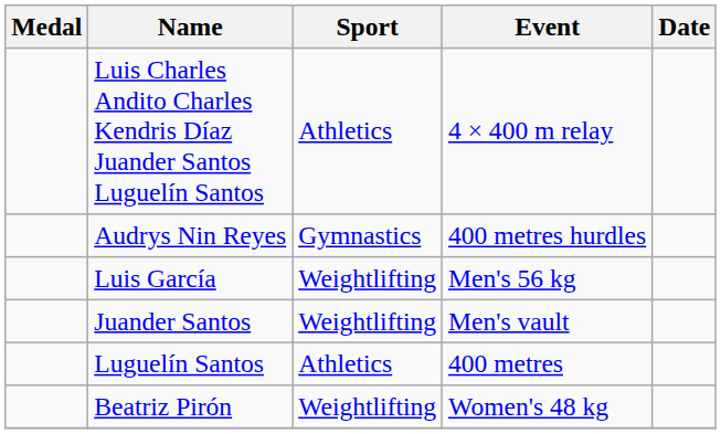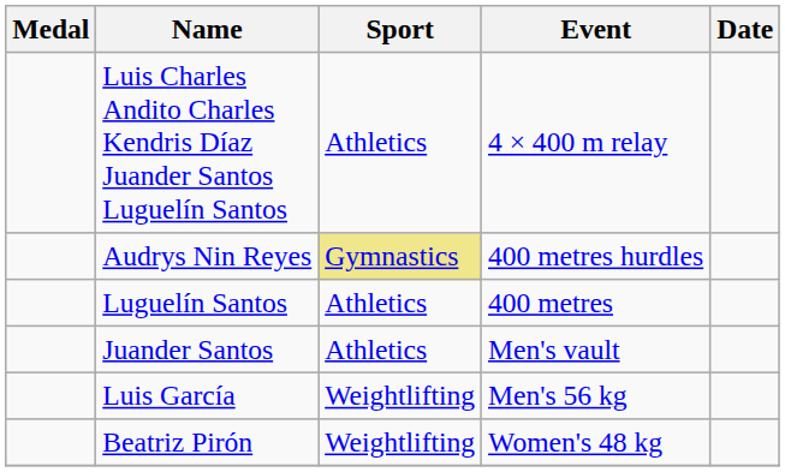 <table class="wikitable sortable"  style="font-size:95%">
 <tr>
 <th>Medal</th>
 <th>Name</th>
 <th>Sport</th>
 <th>Event</th>
 <th>Date</th>
 </tr>
 <tr>
 <td></td>
 <td><a href='#'>Luis Charles</a><br><a href='#'>Andito Charles</a><br><a href='#'>Kendris Díaz</a><br><a href='#'>Juander Santos</a><br><a href='#'>Luguelín Santos</a></td>
 <td><a href='#'>Athletics</a></td>
 <td><a href='#'>4 × 400 m relay</a></td>
 <td></td>
 </tr>
 <tr>
 <td></td>
 <td><a href='#'>Audrys Nin Reyes</a></td>
-<td><a href='#'>Gymnastics</a></td>
+<td style="background: khaki;"><a href='#'>Gymnastics</a></td>
 <td><a href='#'>400 metres hurdles</a></td>
+<td></td>
+</tr>
+<tr>
+<td></td>
+<td><a href='#'>Luguelín Santos</a></td>
+<td><a href='#'>Athletics</a></td>
+<td><a href='#'>400 metres</a></td>
+<td></td>
+</tr>
+<tr>
+<td></td>
+<td><a href='#'>Juander Santos</a></td>
+<td><a href='#'>Athletics</a></td>
+<td><a href='#'>Men's vault</a></td>
 <td></td>
 </tr>
 <tr>
 <td></td>
 <td><a href='#'>Luis García</a></td>
 <td><a href='#'>Weightlifting</a></td>
 <td><a href='#'>Men's 56 kg</a></td>
-<td></td>
-</tr>
-<tr>
-<td></td>
-<td><a href='#'>Juander Santos</a></td>
-<td><a href='#'>Weightlifting</a></td>
-<td><a href='#'>Men's vault</a></td>
-<td></td>
-</tr>
-<tr>
-<td></td>
-<td><a href='#'>Luguelín Santos</a></td>
-<td><a href='#'>Athletics</a></td>
-<td><a href='#'>400 metres</a></td>
 <td></td>
 </tr>
 <tr>
 <td></td>
 <td><a href='#'>Beatriz Pirón</a></td>
 <td><a href='#'>Weightlifting</a></td>
 <td><a href='#'>Women's 48 kg</a></td>
 <td></td>
 </tr>
 <tr>
 </tr>
 </table>
